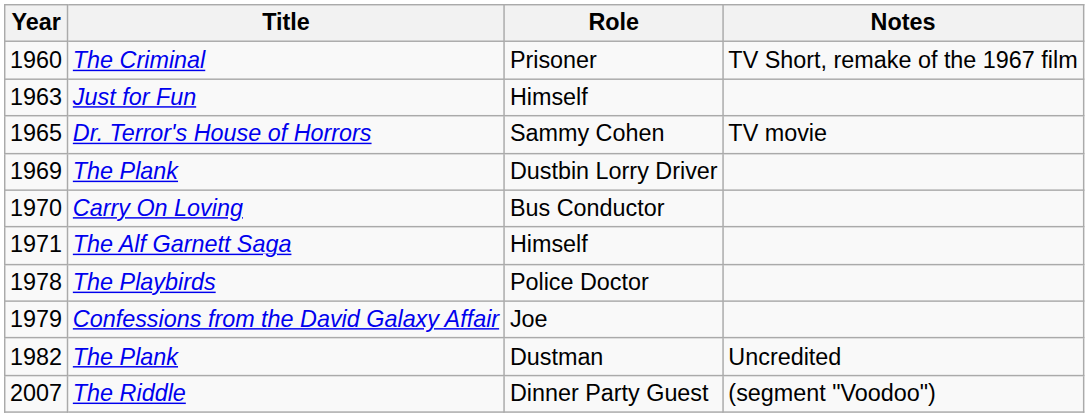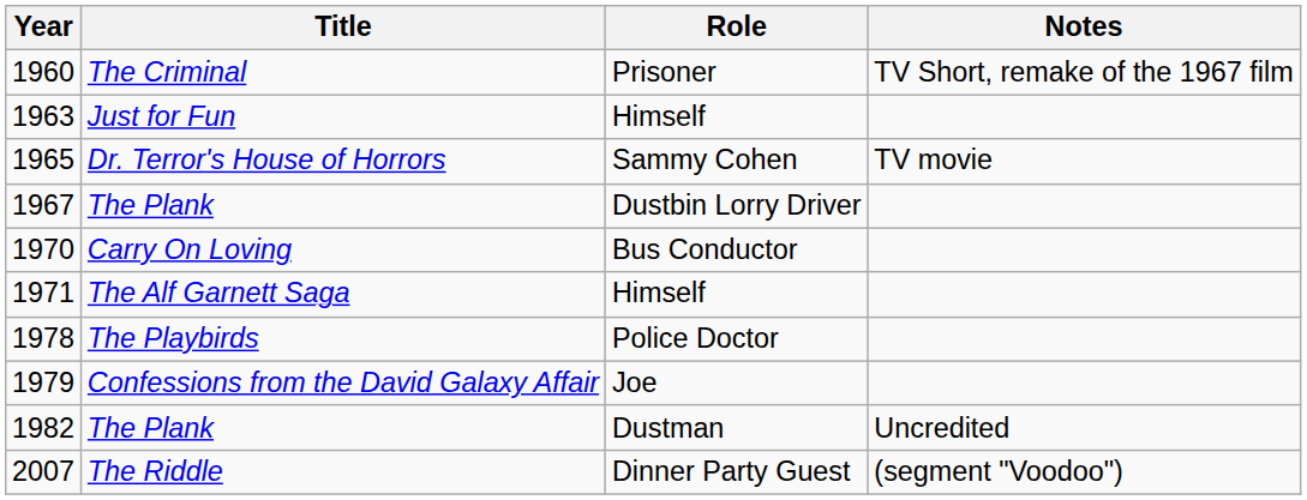 <table class="wikitable sortable">
 <tr>
 <th>Year</th>
 <th>Title</th>
 <th>Role</th>
 <th>Notes</th>
 </tr>
 <tr>
 <td>1960</td>
 <td><em><a href='#'>The Criminal</a></em></td>
 <td>Prisoner</td>
 <td>TV Short, remake of the 1967 film</td>
 </tr>
 <tr>
 <td>1963</td>
 <td><em><a href='#'>Just for Fun</a></em></td>
 <td>Himself</td>
 <td></td>
 </tr>
 <tr>
 <td>1965</td>
 <td><em><a href='#'>Dr. Terror's House of Horrors</a></em></td>
 <td>Sammy Cohen</td>
 <td>TV movie</td>
 </tr>
 <tr>
-<td>1969</td>
+<td>1967</td>
 <td><em><a href='#'>The Plank</a></em></td>
 <td>Dustbin Lorry Driver</td>
 <td></td>
 </tr>
 <tr>
 <td>1970</td>
 <td><em><a href='#'>Carry On Loving</a></em></td>
 <td>Bus Conductor</td>
 <td></td>
 </tr>
 <tr>
 <td>1971</td>
 <td><em><a href='#'>The Alf Garnett Saga</a></em></td>
 <td>Himself</td>
 <td></td>
 </tr>
 <tr>
 <td>1978</td>
 <td><em><a href='#'>The Playbirds</a></em></td>
 <td>Police Doctor</td>
 <td></td>
 </tr>
 <tr>
 <td>1979</td>
 <td><em><a href='#'>Confessions from the David Galaxy Affair</a></em></td>
 <td>Joe</td>
 <td></td>
 </tr>
 <tr>
 <td>1982</td>
 <td><em><a href='#'>The Plank</a></em></td>
 <td>Dustman</td>
 <td>Uncredited</td>
 </tr>
 <tr>
 <td>2007</td>
 <td><em><a href='#'>The Riddle</a></em></td>
 <td>Dinner Party Guest</td>
 <td>(segment "Voodoo")</td>
 </tr>
 </table>
